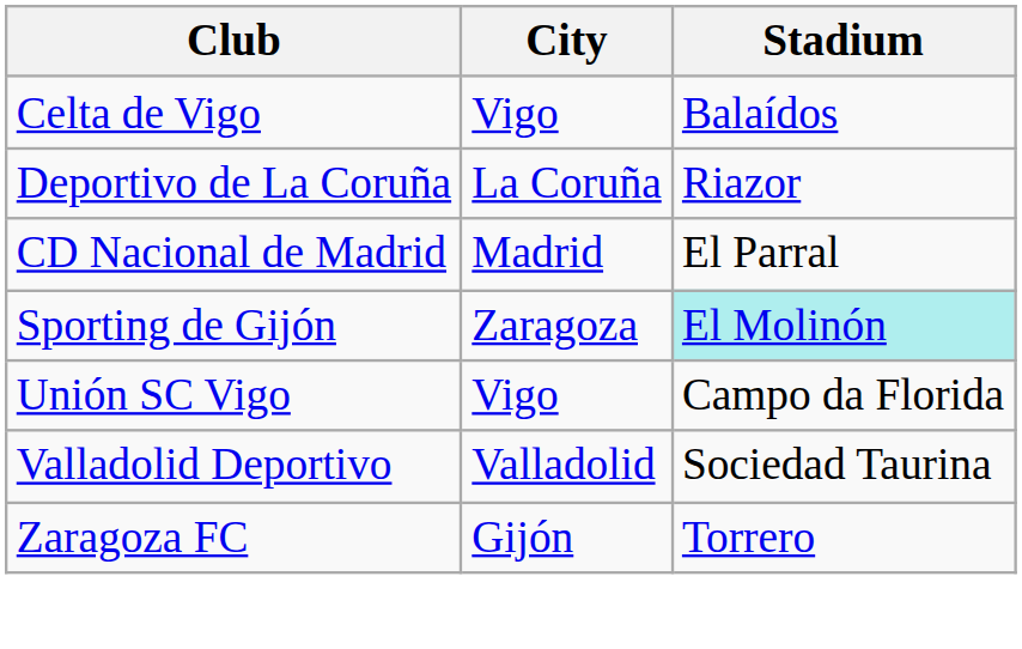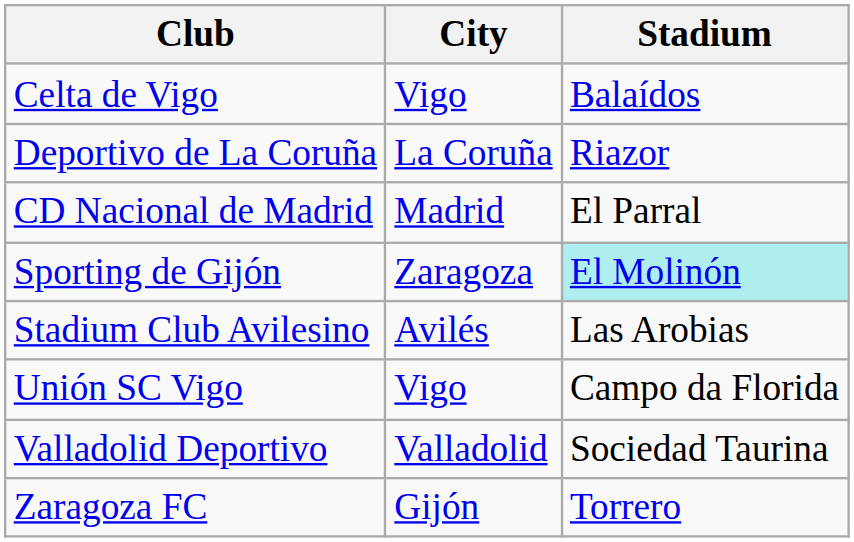 <table class="wikitable sortable" style="text-align: left;">
 <tr>
 <th>Club</th>
 <th>City</th>
 <th>Stadium</th>
 </tr>
 <tr>
 <td><a href='#'>Celta de Vigo</a></td>
 <td><a href='#'>Vigo</a></td>
 <td><a href='#'>Balaídos</a></td>
 </tr>
 <tr>
 <td><a href='#'>Deportivo de La Coruña</a></td>
 <td><a href='#'>La Coruña</a></td>
 <td><a href='#'>Riazor</a></td>
 </tr>
 <tr>
 <td><a href='#'>CD Nacional de Madrid</a></td>
 <td><a href='#'>Madrid</a></td>
 <td>El Parral</td>
 </tr>
 <tr>
 <td><a href='#'>Sporting de Gijón</a></td>
 <td><a href='#'>Zaragoza</a></td>
 <td style="background: paleturquoise;"><a href='#'>El Molinón</a></td>
 </tr>
 <tr>
+<td><a href='#'>Stadium Club Avilesino</a></td>
+<td><a href='#'>Avilés</a></td>
+<td>Las Arobias</td>
+</tr>
+<tr>
 <td><a href='#'>Unión SC Vigo</a></td>
 <td><a href='#'>Vigo</a></td>
 <td>Campo da Florida</td>
 </tr>
 <tr>
 <td><a href='#'>Valladolid Deportivo</a></td>
 <td><a href='#'>Valladolid</a></td>
 <td>Sociedad Taurina</td>
 </tr>
 <tr>
 <td><a href='#'>Zaragoza FC</a></td>
 <td><a href='#'>Gijón</a></td>
 <td><a href='#'>Torrero</a></td>
 </tr>
 </table>
